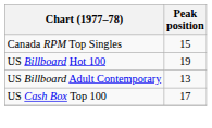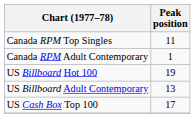 <table class="wikitable sortable">
 <tr>
 <th>Chart (1977–78)</th>
 <th>Peak<br>position</th>
 </tr>
 <tr>
 <td>Canada <em>RPM</em> Top Singles</td>
-<td style="text-align:center;">15</td>
+<td style="text-align:center;">11</td>
+</tr>
+<tr>
+<td>Canada <em><a href='#'>RPM</a></em> Adult Contemporary</td>
+<td style="text-align:center;">1</td>
 </tr>
 <tr>
 <td>US <em><a href='#'>Billboard</a></em> <a href='#'>Hot 100</a></td>
 <td style="text-align:center;">19</td>
 </tr>
 <tr>
 <td>US <em>Billboard</em> <a href='#'>Adult Contemporary</a></td>
 <td style="text-align:center;">13</td>
 </tr>
 <tr>
 <td>US <a href='#'><em>Cash Box</em></a> Top 100</td>
 <td align="center">17</td>
 </tr>
 <tr>
 </tr>
 </table>
